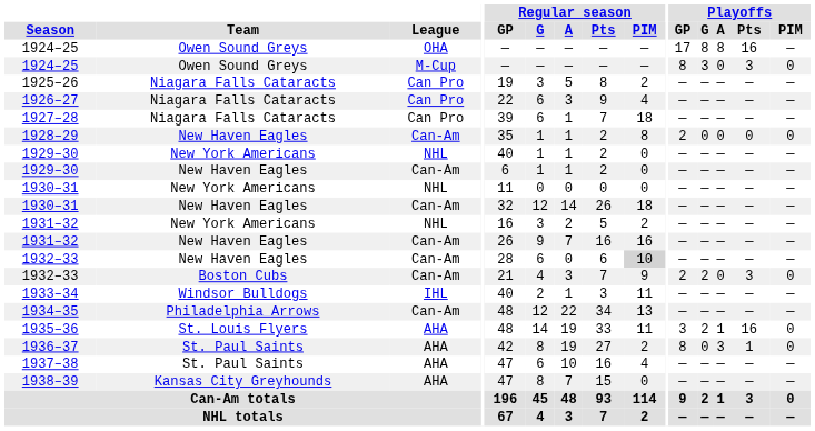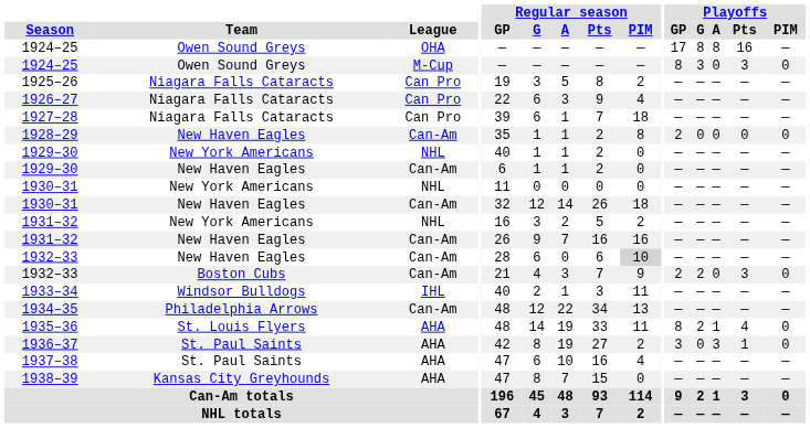 <table border="0" cellpadding="1" cellspacing="0" style="text-align:center; width:60em">
 <tr bgcolor="#e0e0e0">
 <th colspan="3" bgcolor="#ffffff"></th>
 <th rowspan="100" bgcolor="#ffffff"></th>
 <th colspan="5"><a href='#'>Regular season</a></th>
 <th rowspan="100" bgcolor="#ffffff"></th>
 <th colspan="5"><a href='#'>Playoffs</a></th>
 </tr>
 <tr bgcolor="#e0e0e0">
 <th><a href='#'>Season</a></th>
 <th>Team</th>
 <th>League</th>
 <th>GP</th>
 <th><a href='#'>G</a></th>
 <th><a href='#'>A</a></th>
 <th><a href='#'>Pts</a></th>
 <th><a href='#'>PIM</a></th>
 <th>GP</th>
 <th>G</th>
 <th>A</th>
 <th>Pts</th>
 <th>PIM</th>
 </tr>
 <tr>
 <td>1924–25</td>
 <td><a href='#'>Owen Sound Greys</a></td>
 <td><a href='#'>OHA</a></td>
 <td>—</td>
 <td>—</td>
 <td>—</td>
 <td>—</td>
 <td>—</td>
 <td>17</td>
 <td>8</td>
 <td>8</td>
 <td>16</td>
 <td>—</td>
 </tr>
 <tr bgcolor="#f0f0f0">
 <td><a href='#'>1924–25</a></td>
 <td>Owen Sound Greys</td>
 <td><a href='#'>M-Cup</a></td>
 <td>—</td>
 <td>—</td>
 <td>—</td>
 <td>—</td>
 <td>—</td>
 <td>8</td>
 <td>3</td>
 <td>0</td>
 <td>3</td>
 <td>0</td>
 </tr>
 <tr>
 <td>1925–26</td>
 <td><a href='#'>Niagara Falls Cataracts</a></td>
 <td><a href='#'>Can Pro</a></td>
 <td>19</td>
 <td>3</td>
 <td>5</td>
 <td>8</td>
 <td>2</td>
 <td>—</td>
 <td>—</td>
 <td>—</td>
 <td>—</td>
 <td>—</td>
 </tr>
 <tr bgcolor="#f0f0f0">
 <td><a href='#'>1926–27</a></td>
 <td>Niagara Falls Cataracts</td>
 <td><a href='#'>Can Pro</a></td>
 <td>22</td>
 <td>6</td>
 <td>3</td>
 <td>9</td>
 <td>4</td>
 <td>—</td>
 <td>—</td>
 <td>—</td>
 <td>—</td>
 <td>—</td>
 </tr>
 <tr>
 <td><a href='#'>1927–28</a></td>
 <td>Niagara Falls Cataracts</td>
 <td>Can Pro</td>
 <td>39</td>
 <td>6</td>
 <td>1</td>
 <td>7</td>
 <td>18</td>
 <td>—</td>
 <td>—</td>
 <td>—</td>
 <td>—</td>
 <td>—</td>
 </tr>
 <tr bgcolor="#f0f0f0">
 <td><a href='#'>1928–29</a></td>
 <td><a href='#'>New Haven Eagles</a></td>
 <td><a href='#'>Can-Am</a></td>
 <td>35</td>
 <td>1</td>
 <td>1</td>
 <td>2</td>
 <td>8</td>
 <td>2</td>
 <td>0</td>
 <td>0</td>
 <td>0</td>
 <td>0</td>
 </tr>
 <tr>
 <td><a href='#'>1929–30</a></td>
 <td><a href='#'>New York Americans</a></td>
 <td><a href='#'>NHL</a></td>
 <td>40</td>
 <td>1</td>
 <td>1</td>
 <td>2</td>
 <td>0</td>
 <td>—</td>
 <td>—</td>
 <td>—</td>
 <td>—</td>
 <td>—</td>
 </tr>
 <tr bgcolor="#f0f0f0">
 <td><a href='#'>1929–30</a></td>
 <td>New Haven Eagles</td>
 <td>Can-Am</td>
 <td>6</td>
 <td>1</td>
 <td>1</td>
 <td>2</td>
 <td>0</td>
 <td>—</td>
 <td>—</td>
 <td>—</td>
 <td>—</td>
 <td>—</td>
 </tr>
 <tr>
 <td><a href='#'>1930–31</a></td>
 <td>New York Americans</td>
 <td>NHL</td>
 <td>11</td>
 <td>0</td>
 <td>0</td>
 <td>0</td>
 <td>0</td>
 <td>—</td>
 <td>—</td>
 <td>—</td>
 <td>—</td>
 <td>—</td>
 </tr>
 <tr bgcolor="#f0f0f0">
 <td><a href='#'>1930–31</a></td>
 <td>New Haven Eagles</td>
 <td>Can-Am</td>
 <td>32</td>
 <td>12</td>
 <td>14</td>
 <td>26</td>
 <td>18</td>
 <td>—</td>
 <td>—</td>
 <td>—</td>
 <td>—</td>
 <td>—</td>
 </tr>
 <tr>
 <td><a href='#'>1931–32</a></td>
 <td>New York Americans</td>
 <td>NHL</td>
 <td>16</td>
 <td>3</td>
 <td>2</td>
 <td>5</td>
 <td>2</td>
 <td>—</td>
 <td>—</td>
 <td>—</td>
 <td>—</td>
 <td>—</td>
 </tr>
 <tr bgcolor="#f0f0f0">
 <td><a href='#'>1931–32</a></td>
 <td>New Haven Eagles</td>
 <td>Can-Am</td>
 <td>26</td>
 <td>9</td>
 <td>7</td>
 <td>16</td>
 <td>16</td>
 <td>—</td>
 <td>—</td>
 <td>—</td>
 <td>—</td>
 <td>—</td>
 </tr>
 <tr>
 <td><a href='#'>1932–33</a></td>
 <td>New Haven Eagles</td>
 <td>Can-Am</td>
 <td>28</td>
 <td>6</td>
 <td>0</td>
 <td>6</td>
 <td style="background: lightgrey;">10</td>
 <td>—</td>
 <td>—</td>
 <td>—</td>
 <td>—</td>
 <td>—</td>
 </tr>
 <tr bgcolor="#f0f0f0">
 <td>1932–33</td>
 <td><a href='#'>Boston Cubs</a></td>
 <td>Can-Am</td>
 <td>21</td>
 <td>4</td>
 <td>3</td>
 <td>7</td>
 <td>9</td>
 <td>2</td>
 <td>2</td>
 <td>0</td>
 <td>3</td>
 <td>0</td>
 </tr>
 <tr>
 <td><a href='#'>1933–34</a></td>
 <td><a href='#'>Windsor Bulldogs</a></td>
 <td><a href='#'>IHL</a></td>
 <td>40</td>
 <td>2</td>
 <td>1</td>
 <td>3</td>
 <td>11</td>
 <td>—</td>
 <td>—</td>
 <td>—</td>
 <td>—</td>
 <td>—</td>
 </tr>
 <tr bgcolor="#f0f0f0">
 <td><a href='#'>1934–35</a></td>
 <td><a href='#'>Philadelphia Arrows</a></td>
 <td>Can-Am</td>
 <td>48</td>
 <td>12</td>
 <td>22</td>
 <td>34</td>
 <td>13</td>
 <td>—</td>
 <td>—</td>
 <td>—</td>
 <td>—</td>
 <td>—</td>
 </tr>
 <tr>
 <td><a href='#'>1935–36</a></td>
 <td><a href='#'>St. Louis Flyers</a></td>
 <td><a href='#'>AHA</a></td>
 <td>48</td>
 <td>14</td>
 <td>19</td>
 <td>33</td>
 <td>11</td>
-<td>3</td>
+<td>8</td>
 <td>2</td>
 <td>1</td>
-<td>16</td>
+<td>4</td>
 <td>0</td>
 </tr>
 <tr bgcolor="#f0f0f0">
 <td><a href='#'>1936–37</a></td>
 <td><a href='#'>St. Paul Saints</a></td>
 <td>AHA</td>
 <td>42</td>
 <td>8</td>
 <td>19</td>
 <td>27</td>
 <td>2</td>
-<td>8</td>
+<td>3</td>
 <td>0</td>
 <td>3</td>
 <td>1</td>
 <td>0</td>
 </tr>
 <tr>
 <td><a href='#'>1937–38</a></td>
 <td>St. Paul Saints</td>
 <td>AHA</td>
 <td>47</td>
 <td>6</td>
 <td>10</td>
 <td>16</td>
 <td>4</td>
 <td>—</td>
 <td>—</td>
 <td>—</td>
 <td>—</td>
 <td>—</td>
 </tr>
 <tr bgcolor="#f0f0f0">
 <td><a href='#'>1938–39</a></td>
 <td><a href='#'>Kansas City Greyhounds</a></td>
 <td>AHA</td>
 <td>47</td>
 <td>8</td>
 <td>7</td>
 <td>15</td>
 <td>0</td>
 <td>—</td>
 <td>—</td>
 <td>—</td>
 <td>—</td>
 <td>—</td>
 </tr>
 <tr bgcolor="#e0e0e0">
 <th colspan="3">Can-Am totals</th>
 <th>196</th>
 <th>45</th>
 <th>48</th>
 <th>93</th>
 <th>114</th>
 <th>9</th>
 <th>2</th>
 <th>1</th>
 <th>3</th>
 <th>0</th>
 </tr>
 <tr bgcolor="#e0e0e0">
 <th colspan="3">NHL totals</th>
 <th>67</th>
 <th>4</th>
 <th>3</th>
 <th>7</th>
 <th>2</th>
 <th>—</th>
 <th>—</th>
 <th>—</th>
 <th>—</th>
 <th>—</th>
 </tr>
 </table>
